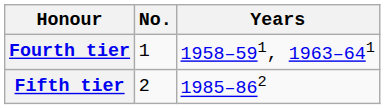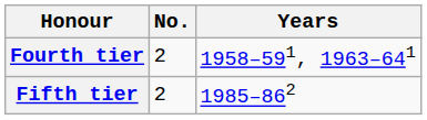 <table class="wikitable plainrowheaders">
 <tr>
 <th scope=col>Honour</th>
 <th scope=col>No.</th>
 <th scope=col>Years</th>
 </tr>
 <tr>
 <th scope=row><a href='#'>Fourth tier</a></th>
-<td>1</td>
+<td>2</td>
 <td><a href='#'>1958–59</a><sup>1</sup>, <a href='#'>1963–64</a><sup>1</sup></td>
 </tr>
 <tr>
 <th scope=row><a href='#'>Fifth tier</a></th>
 <td>2</td>
 <td><a href='#'>1985–86</a><sup>2</sup></td>
 </tr>
 </table>
